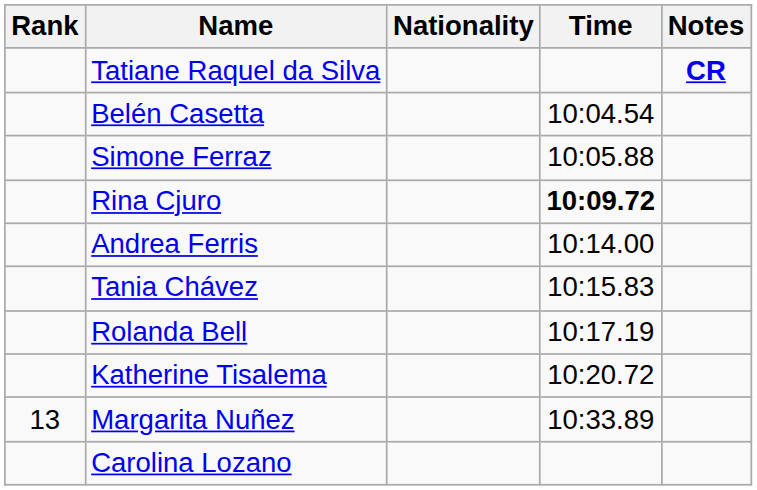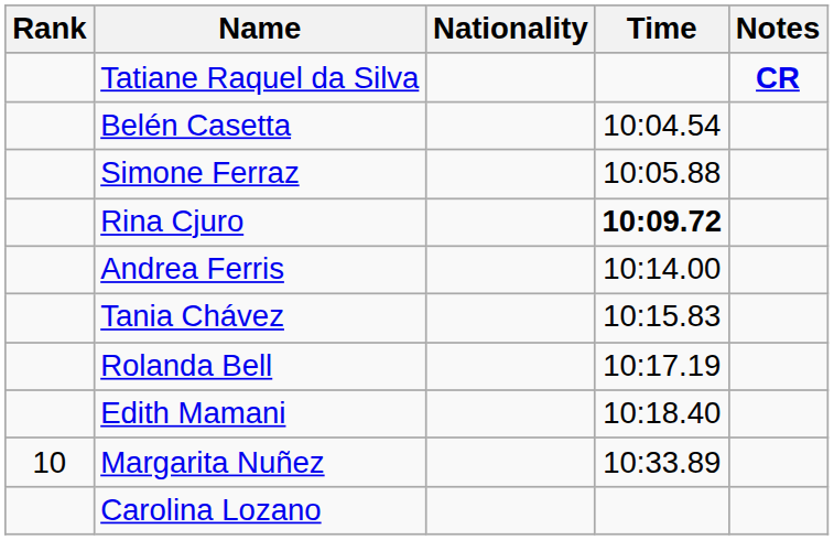 <table class="wikitable sortable" style="text-align:center">
 <tr>
 <th>Rank</th>
 <th>Name</th>
 <th>Nationality</th>
 <th>Time</th>
 <th>Notes</th>
 </tr>
 <tr>
 <td></td>
 <td align=left><a href='#'>Tatiane Raquel da Silva</a></td>
 <td align=left></td>
 <td></td>
 <td><strong><a href='#'>CR</a></strong></td>
 </tr>
 <tr>
 <td></td>
 <td align=left><a href='#'>Belén Casetta</a></td>
 <td align=left></td>
 <td>10:04.54</td>
 <td></td>
 </tr>
 <tr>
 <td></td>
 <td align=left><a href='#'>Simone Ferraz</a></td>
 <td align=left></td>
 <td>10:05.88</td>
 <td></td>
 </tr>
 <tr>
 <td></td>
 <td align=left><a href='#'>Rina Cjuro</a></td>
 <td align=left></td>
 <td><strong>10:09.72</strong></td>
 <td></td>
 </tr>
 <tr>
 <td></td>
 <td align=left><a href='#'>Andrea Ferris</a></td>
 <td align=left></td>
 <td>10:14.00</td>
 <td></td>
 </tr>
 <tr>
 <td></td>
 <td align=left><a href='#'>Tania Chávez</a></td>
 <td align=left></td>
 <td>10:15.83</td>
 <td></td>
 </tr>
 <tr>
 <td></td>
 <td align=left><a href='#'>Rolanda Bell</a></td>
 <td align=left></td>
 <td>10:17.19</td>
 <td></td>
 </tr>
 <tr>
 <td></td>
-<td align=left><a href='#'>Katherine Tisalema</a></td>
+<td align=left><a href='#'>Edith Mamani</a></td>
 <td align=left></td>
-<td>10:20.72</td>
+<td>10:18.40</td>
 <td></td>
 </tr>
 <tr>
-<td>13</td>
+<td>10</td>
 <td align=left><a href='#'>Margarita Nuñez</a></td>
 <td align=left></td>
 <td>10:33.89</td>
 <td></td>
 </tr>
 <tr>
 <td></td>
 <td align=left><a href='#'>Carolina Lozano</a></td>
 <td align=left></td>
 <td></td>
 <td></td>
 </tr>
 </table>
